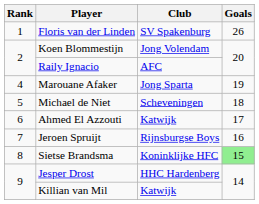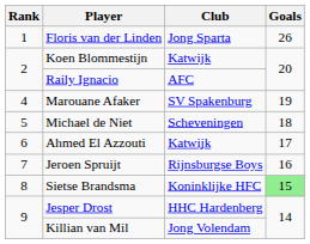 <table class="wikitable" style="text-align:center;">
 <tr>
 <th>Rank</th>
 <th>Player</th>
 <th>Club</th>
 <th>Goals</th>
 </tr>
 <tr>
 <td>1</td>
 <td align="left"> <a href='#'>Floris van der Linden</a></td>
-<td align="left"><a href='#'>SV Spakenburg</a></td>
+<td align="left"><a href='#'>Jong Sparta</a></td>
 <td>26</td>
 </tr>
 <tr>
 <td rowspan="2">2</td>
 <td align="left"> Koen Blommestijn</td>
-<td align="left"><a href='#'>Jong Volendam</a></td>
+<td align="left"><a href='#'>Katwijk</a></td>
 <td rowspan="2">20</td>
 </tr>
 <tr>
 <td align="left"> <a href='#'>Raily Ignacio</a></td>
 <td align="left"><a href='#'>AFC</a></td>
 </tr>
 <tr>
 <td>4</td>
 <td align="left"> Marouane Afaker</td>
-<td align="left"><a href='#'>Jong Sparta</a></td>
+<td align="left"><a href='#'>SV Spakenburg</a></td>
 <td>19</td>
 </tr>
 <tr>
 <td>5</td>
 <td align="left"> Michael de Niet</td>
 <td align="left"><a href='#'>Scheveningen</a></td>
 <td>18</td>
 </tr>
 <tr>
 <td>6</td>
 <td align="left"> Ahmed El Azzouti</td>
 <td align="left"><a href='#'>Katwijk</a></td>
 <td>17</td>
 </tr>
 <tr>
 <td>7</td>
 <td align="left"> Jeroen Spruijt</td>
 <td align="left"><a href='#'>Rijnsburgse Boys</a></td>
 <td>16</td>
 </tr>
 <tr>
 <td>8</td>
 <td align="left"> Sietse Brandsma</td>
 <td align="left"><a href='#'>Koninklijke HFC</a></td>
 <td style="background: lightgreen;">15</td>
 </tr>
 <tr>
 <td rowspan="2">9</td>
 <td align="left"> <a href='#'>Jesper Drost</a></td>
 <td align="left"><a href='#'>HHC Hardenberg</a></td>
 <td rowspan="2">14</td>
 </tr>
 <tr>
 <td align="left"> Killian van Mil</td>
-<td align="left"><a href='#'>Katwijk</a></td>
+<td align="left"><a href='#'>Jong Volendam</a></td>
 </tr>
 </table>
